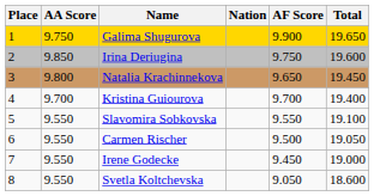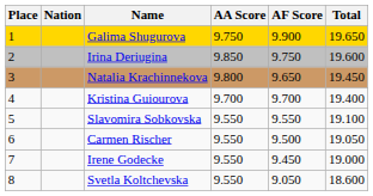 <table class="wikitable">
 <tr>
 <th>Place</th>
+<th>Nation</th>
+<th>Name</th>
 <th>AA Score</th>
-<th>Name</th>
-<th>Nation</th>
 <th>AF Score</th>
 <th>Total</th>
 </tr>
 <tr bgcolor=gold>
 <td>1</td>
+<td></td>
+<td><a href='#'>Galima Shugurova</a></td>
 <td>9.750</td>
-<td><a href='#'>Galima Shugurova</a></td>
-<td></td>
 <td>9.900</td>
 <td>19.650</td>
 </tr>
 <tr bgcolor=silver>
 <td>2</td>
+<td></td>
+<td><a href='#'>Irina Deriugina</a></td>
 <td>9.850</td>
-<td><a href='#'>Irina Deriugina</a></td>
-<td></td>
 <td>9.750</td>
 <td>19.600</td>
 </tr>
 <tr bgcolor=cc9966>
 <td>3</td>
+<td></td>
+<td><a href='#'>Natalia Krachinnekova</a></td>
 <td>9.800</td>
-<td><a href='#'>Natalia Krachinnekova</a></td>
-<td></td>
 <td>9.650</td>
 <td>19.450</td>
 </tr>
 <tr>
 <td>4</td>
+<td></td>
+<td><a href='#'>Kristina Guiourova</a></td>
 <td>9.700</td>
-<td><a href='#'>Kristina Guiourova</a></td>
-<td></td>
 <td>9.700</td>
 <td>19.400</td>
 </tr>
 <tr>
 <td>5</td>
+<td></td>
+<td><a href='#'>Slavomira Sobkovska</a></td>
 <td>9.550</td>
-<td><a href='#'>Slavomira Sobkovska</a></td>
-<td></td>
 <td>9.550</td>
 <td>19.100</td>
 </tr>
 <tr>
 <td>6</td>
+<td></td>
+<td><a href='#'>Carmen Rischer</a></td>
 <td>9.550</td>
-<td><a href='#'>Carmen Rischer</a></td>
-<td></td>
 <td>9.500</td>
 <td>19.050</td>
 </tr>
 <tr>
 <td>7</td>
+<td></td>
+<td><a href='#'>Irene Godecke</a></td>
 <td>9.550</td>
-<td><a href='#'>Irene Godecke</a></td>
-<td></td>
 <td>9.450</td>
 <td>19.000</td>
 </tr>
 <tr>
 <td>8</td>
+<td></td>
+<td><a href='#'>Svetla Koltchevska</a></td>
 <td>9.550</td>
-<td><a href='#'>Svetla Koltchevska</a></td>
-<td></td>
 <td>9.050</td>
 <td>18.600</td>
 </tr>
 </table>
